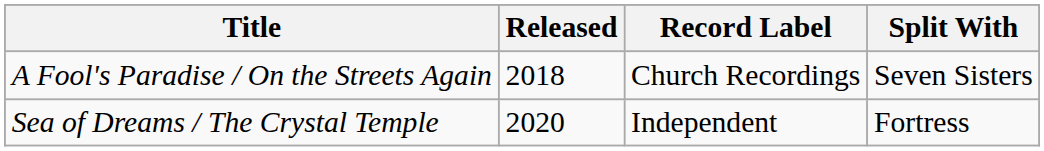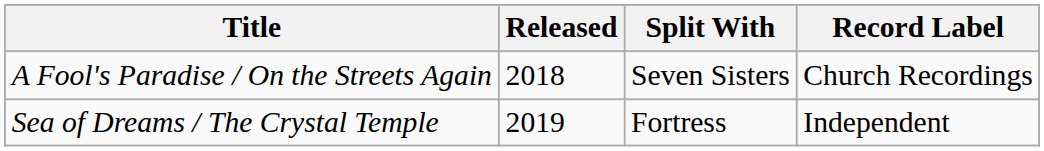 <table class="wikitable">
 <tr>
 <th>Title</th>
 <th>Released</th>
+<th>Split With</th>
 <th>Record Label</th>
-<th>Split With</th>
 </tr>
 <tr>
 <td><em>A Fool's Paradise / On the Streets Again</em></td>
 <td>2018</td>
+<td>Seven Sisters</td>
 <td>Church Recordings</td>
-<td>Seven Sisters</td>
 </tr>
 <tr>
 <td><em>Sea of Dreams / The Crystal Temple</em></td>
-<td>2020</td>
+<td>2019</td>
+<td>Fortress</td>
 <td>Independent</td>
-<td>Fortress</td>
 </tr>
 </table>
